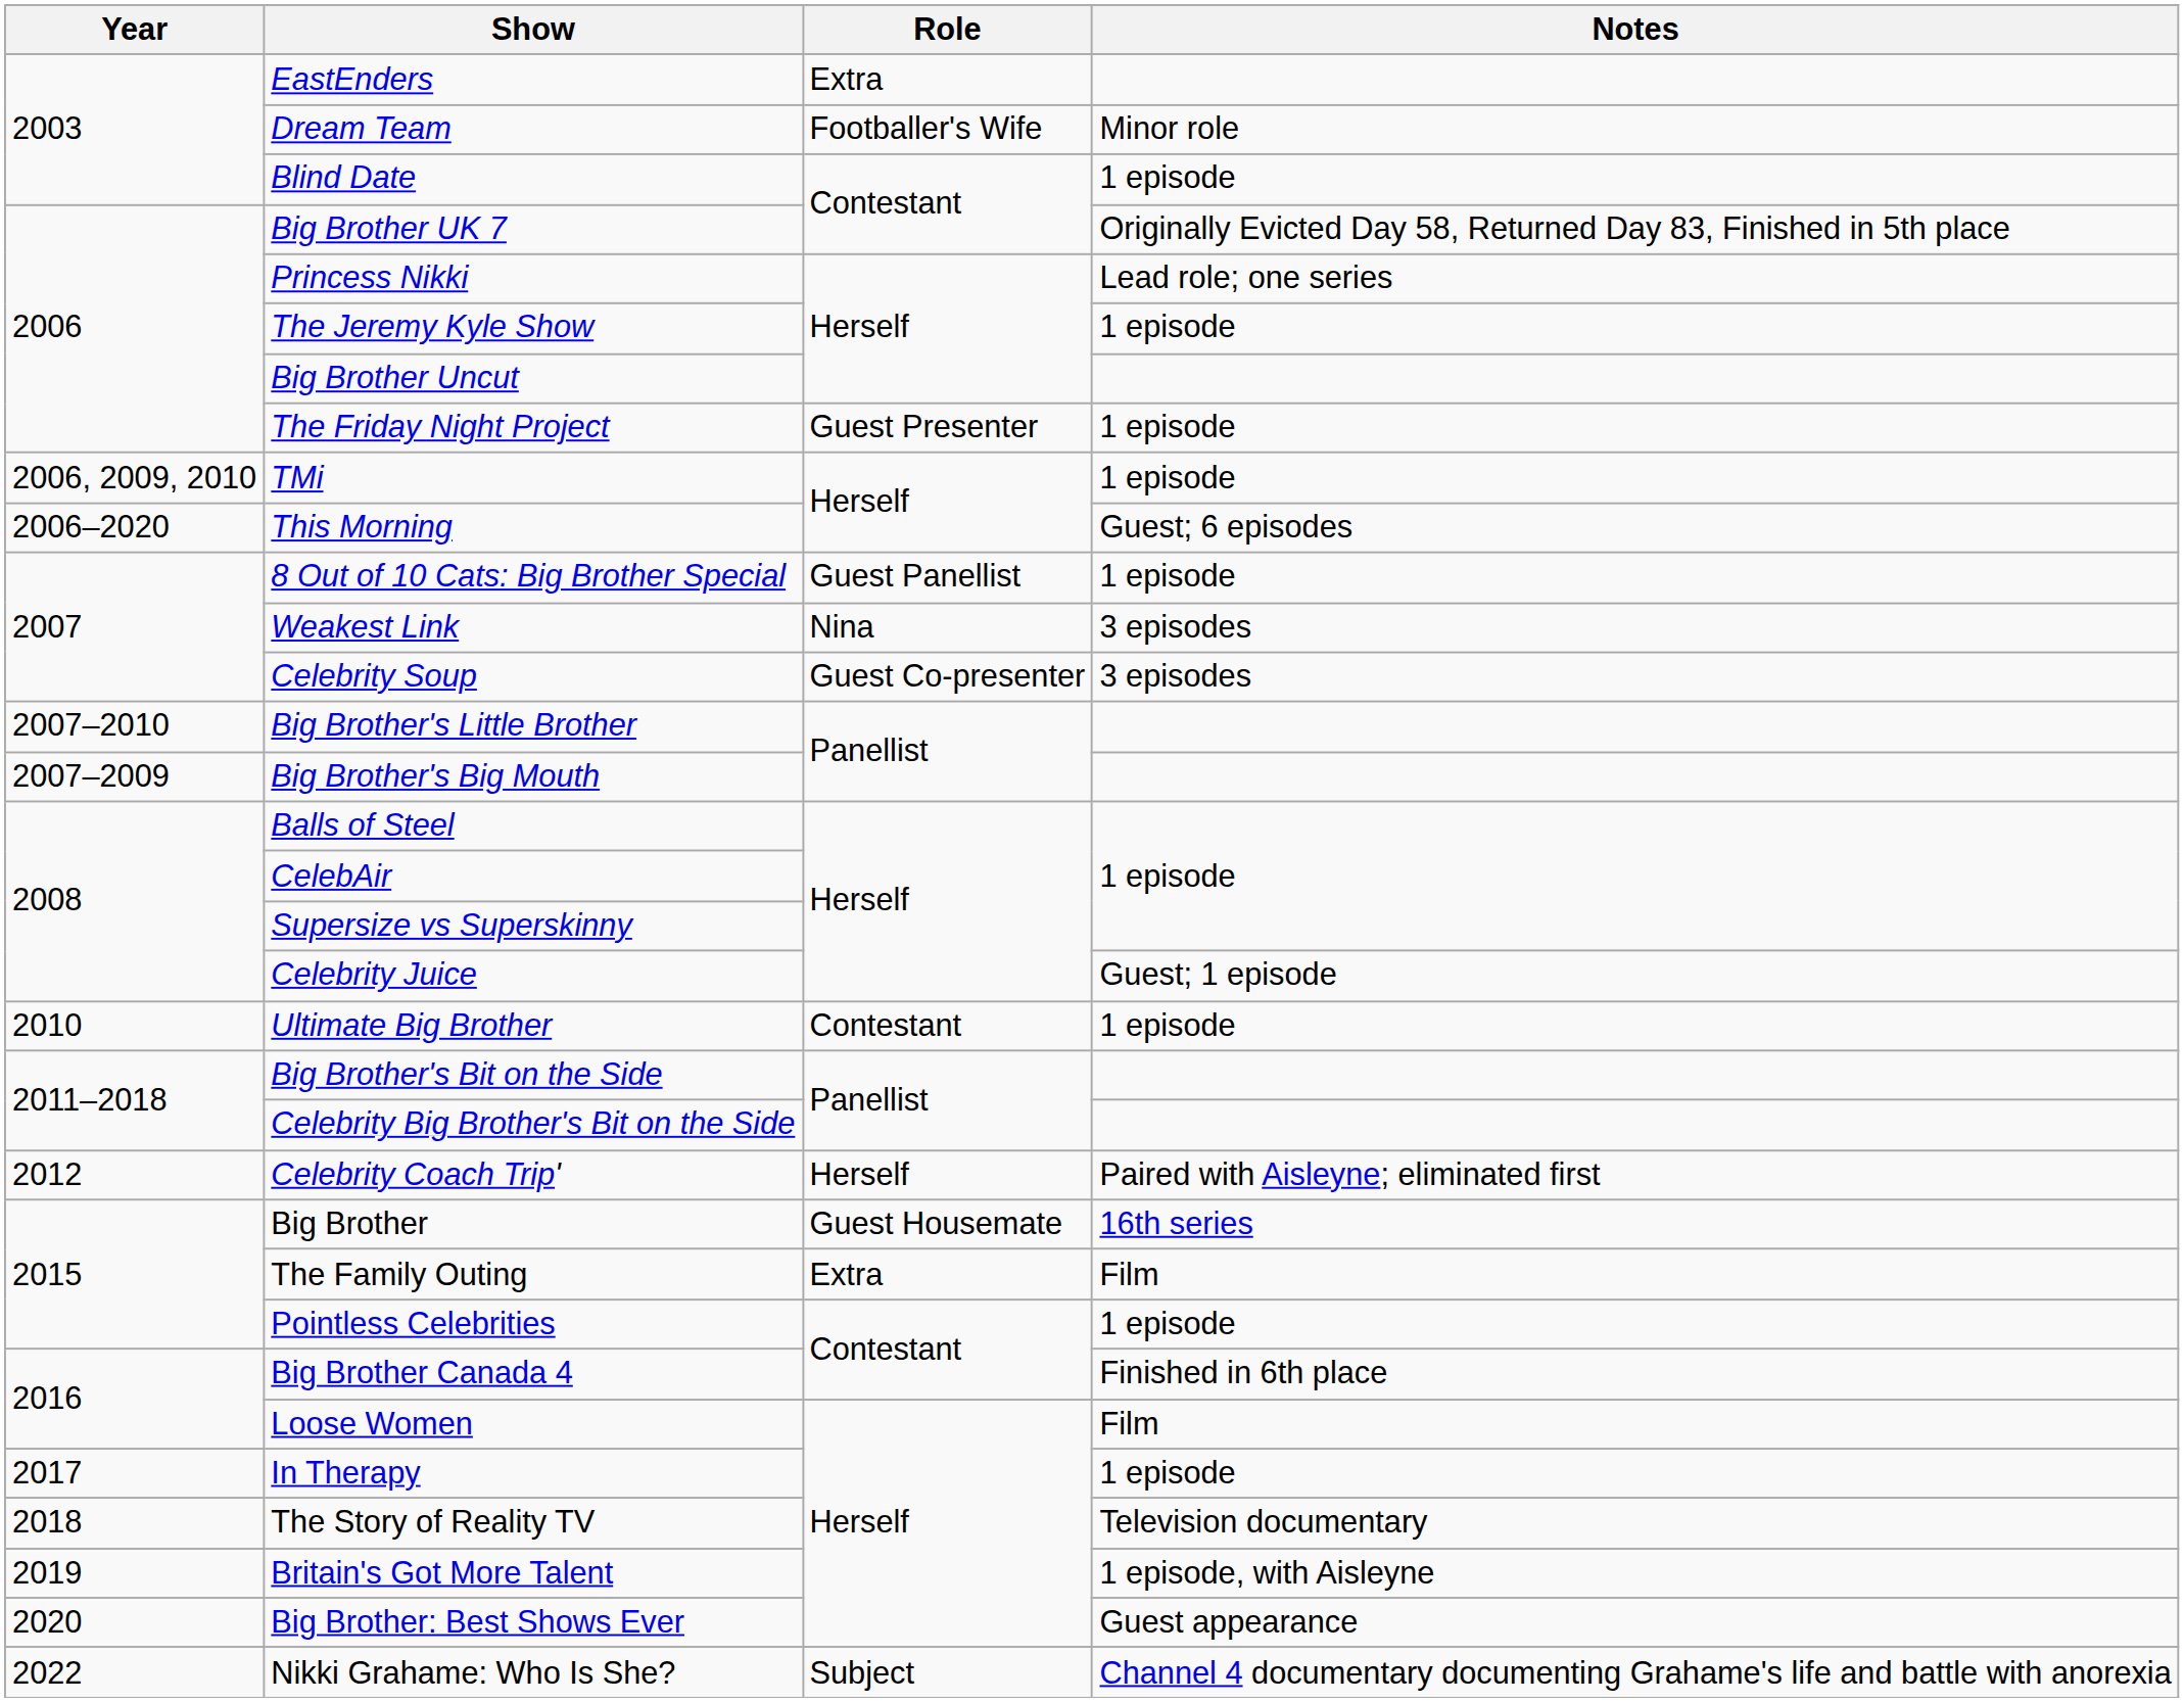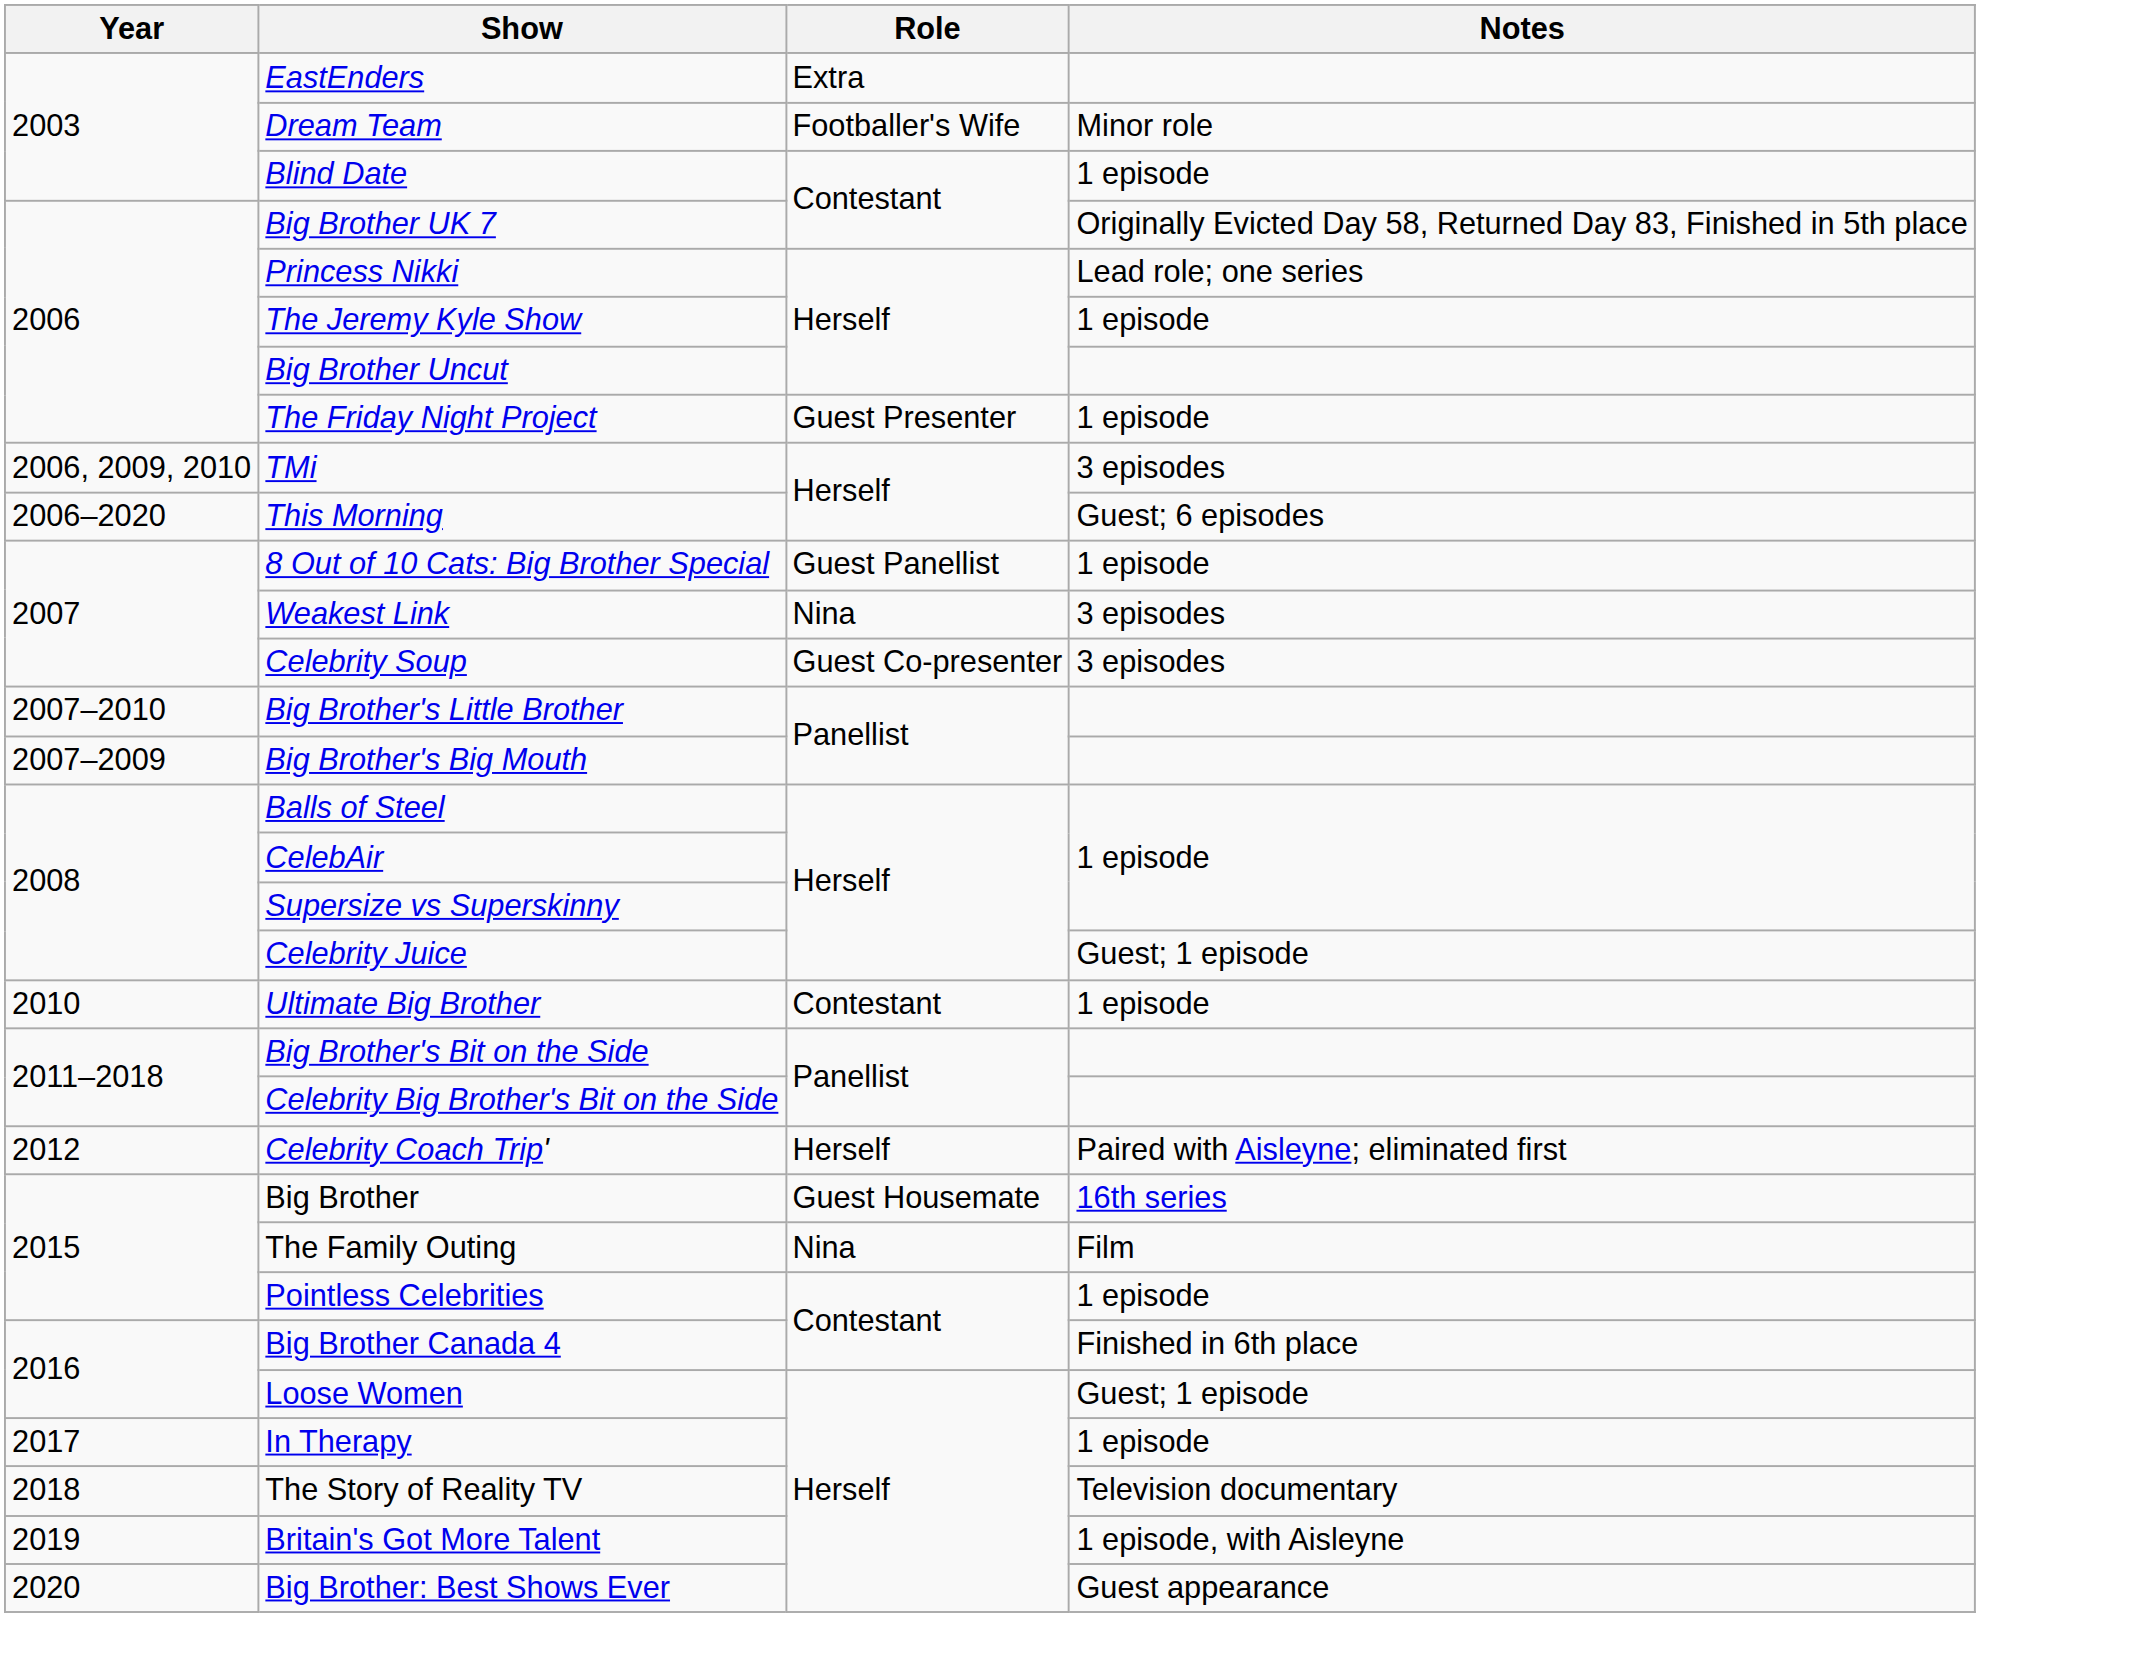 <table class="wikitable">
 <tr>
 <th>Year</th>
 <th>Show</th>
 <th>Role</th>
 <th>Notes</th>
 </tr>
 <tr>
 <td rowspan="3">2003</td>
 <td><em><a href='#'>EastEnders</a></em></td>
 <td>Extra</td>
 <td></td>
 </tr>
 <tr>
 <td><em><a href='#'>Dream Team</a></em></td>
 <td>Footballer's Wife </td>
 <td>Minor role</td>
 </tr>
 <tr>
 <td><em><a href='#'>Blind Date</a></em></td>
 <td rowspan="2">Contestant</td>
 <td>1 episode</td>
 </tr>
 <tr>
 <td rowspan="5">2006</td>
 <td><em><a href='#'>Big Brother UK 7</a></em></td>
 <td>Originally Evicted Day 58, Returned Day 83, Finished in 5th place</td>
 </tr>
 <tr>
 <td><em><a href='#'>Princess Nikki</a></em></td>
 <td rowspan="3">Herself</td>
 <td>Lead role; one series</td>
 </tr>
 <tr>
 <td><em><a href='#'>The Jeremy Kyle Show</a></em></td>
 <td>1 episode</td>
 </tr>
 <tr>
 <td><em><a href='#'>Big Brother Uncut</a></em></td>
 <td></td>
 </tr>
 <tr>
 <td><em><a href='#'>The Friday Night Project</a></em></td>
 <td>Guest Presenter</td>
 <td>1 episode</td>
 </tr>
 <tr>
 <td>2006, 2009, 2010</td>
 <td><em><a href='#'>TMi</a></em></td>
 <td rowspan="2">Herself</td>
-<td>1 episode</td>
+<td>3 episodes</td>
 </tr>
 <tr>
 <td>2006–2020</td>
 <td><a href='#'><em>This Morning</em></a></td>
 <td>Guest; 6 episodes</td>
 </tr>
 <tr>
 <td rowspan="3">2007</td>
 <td><a href='#'><em>8 Out of 10 Cats: Big Brother Special</em></a></td>
 <td>Guest Panellist</td>
 <td>1 episode</td>
 </tr>
 <tr>
 <td><a href='#'><em>Weakest Link</em></a></td>
 <td>Nina</td>
 <td>3 episodes</td>
 </tr>
 <tr>
 <td><em><a href='#'>Celebrity Soup</a></em></td>
 <td>Guest Co-presenter</td>
 <td>3 episodes</td>
 </tr>
 <tr>
 <td>2007–2010</td>
 <td><em><a href='#'>Big Brother's Little Brother</a></em></td>
 <td rowspan="2">Panellist</td>
 <td></td>
 </tr>
 <tr>
 <td>2007–2009</td>
 <td><em><a href='#'>Big Brother's Big Mouth</a></em></td>
 <td></td>
 </tr>
 <tr>
 <td rowspan="4">2008</td>
 <td><a href='#'><em>Balls of Steel</em></a></td>
 <td rowspan="4">Herself</td>
 <td rowspan="3">1 episode</td>
 </tr>
 <tr>
 <td><em><a href='#'>CelebAir</a></em></td>
 </tr>
 <tr>
 <td><em><a href='#'>Supersize vs Superskinny</a></em></td>
 </tr>
 <tr>
 <td><em><a href='#'>Celebrity Juice</a></em></td>
 <td>Guest; 1 episode</td>
 </tr>
 <tr>
 <td>2010</td>
 <td><em><a href='#'>Ultimate Big Brother</a></em></td>
 <td>Contestant</td>
 <td>1 episode</td>
 </tr>
 <tr>
 <td rowspan="2">2011–2018</td>
 <td><em><a href='#'>Big Brother's Bit on the Side</a></em></td>
 <td rowspan="2">Panellist</td>
 <td></td>
 </tr>
 <tr>
 <td><em><a href='#'>Celebrity Big Brother's Bit on the Side</a></em></td>
 <td></td>
 </tr>
 <tr>
 <td>2012</td>
 <td><em><a href='#'>Celebrity Coach Trip</a>' </td>
 <td>Herself</td>
 <td>Paired with <a href='#'>Aisleyne</a>; eliminated first</td>
 </tr>
 <tr>
 <td rowspan="3">2015</td>
 <td></em>Big Brother<em></td>
 <td>Guest Housemate</td>
 <td><a href='#'>16th series</a></td>
 </tr>
 <tr>
 <td></em>The Family Outing<em></td>
-<td>Extra</td>
+<td>Nina</td>
 <td>Film</td>
 </tr>
 <tr>
 <td></em><a href='#'>Pointless Celebrities</a><em></td>
 <td rowspan="2">Contestant</td>
 <td>1 episode</td>
 </tr>
 <tr>
 <td rowspan="2">2016</td>
 <td></em><a href='#'>Big Brother Canada 4</a><em></td>
 <td>Finished in 6th place</td>
 </tr>
 <tr>
 <td></em><a href='#'>Loose Women</a><em></td>
 <td rowspan="5">Herself</td>
-<td>Film</td>
+<td>Guest; 1 episode</td>
 </tr>
 <tr>
 <td>2017</td>
 <td></em><a href='#'>In Therapy</a><em></td>
 <td>1 episode</td>
 </tr>
 <tr>
 <td>2018</td>
 <td></em>The Story of Reality TV<em></td>
 <td>Television documentary</td>
 </tr>
 <tr>
 <td>2019</td>
 <td></em><a href='#'>Britain's Got More Talent</a><em></td>
 <td>1 episode, with Aisleyne</td>
 </tr>
 <tr>
 <td>2020</td>
 <td></em><a href='#'>Big Brother: Best Shows Ever</a><em></td>
 <td>Guest appearance</td>
 </tr>
-<tr>
-<td>2022</td>
-<td></em>Nikki Grahame: Who Is She?<em></td>
-<td>Subject</td>
-<td><a href='#'>Channel 4</a> documentary documenting Grahame's life and battle with anorexia</td>
-</tr>
 </table>
